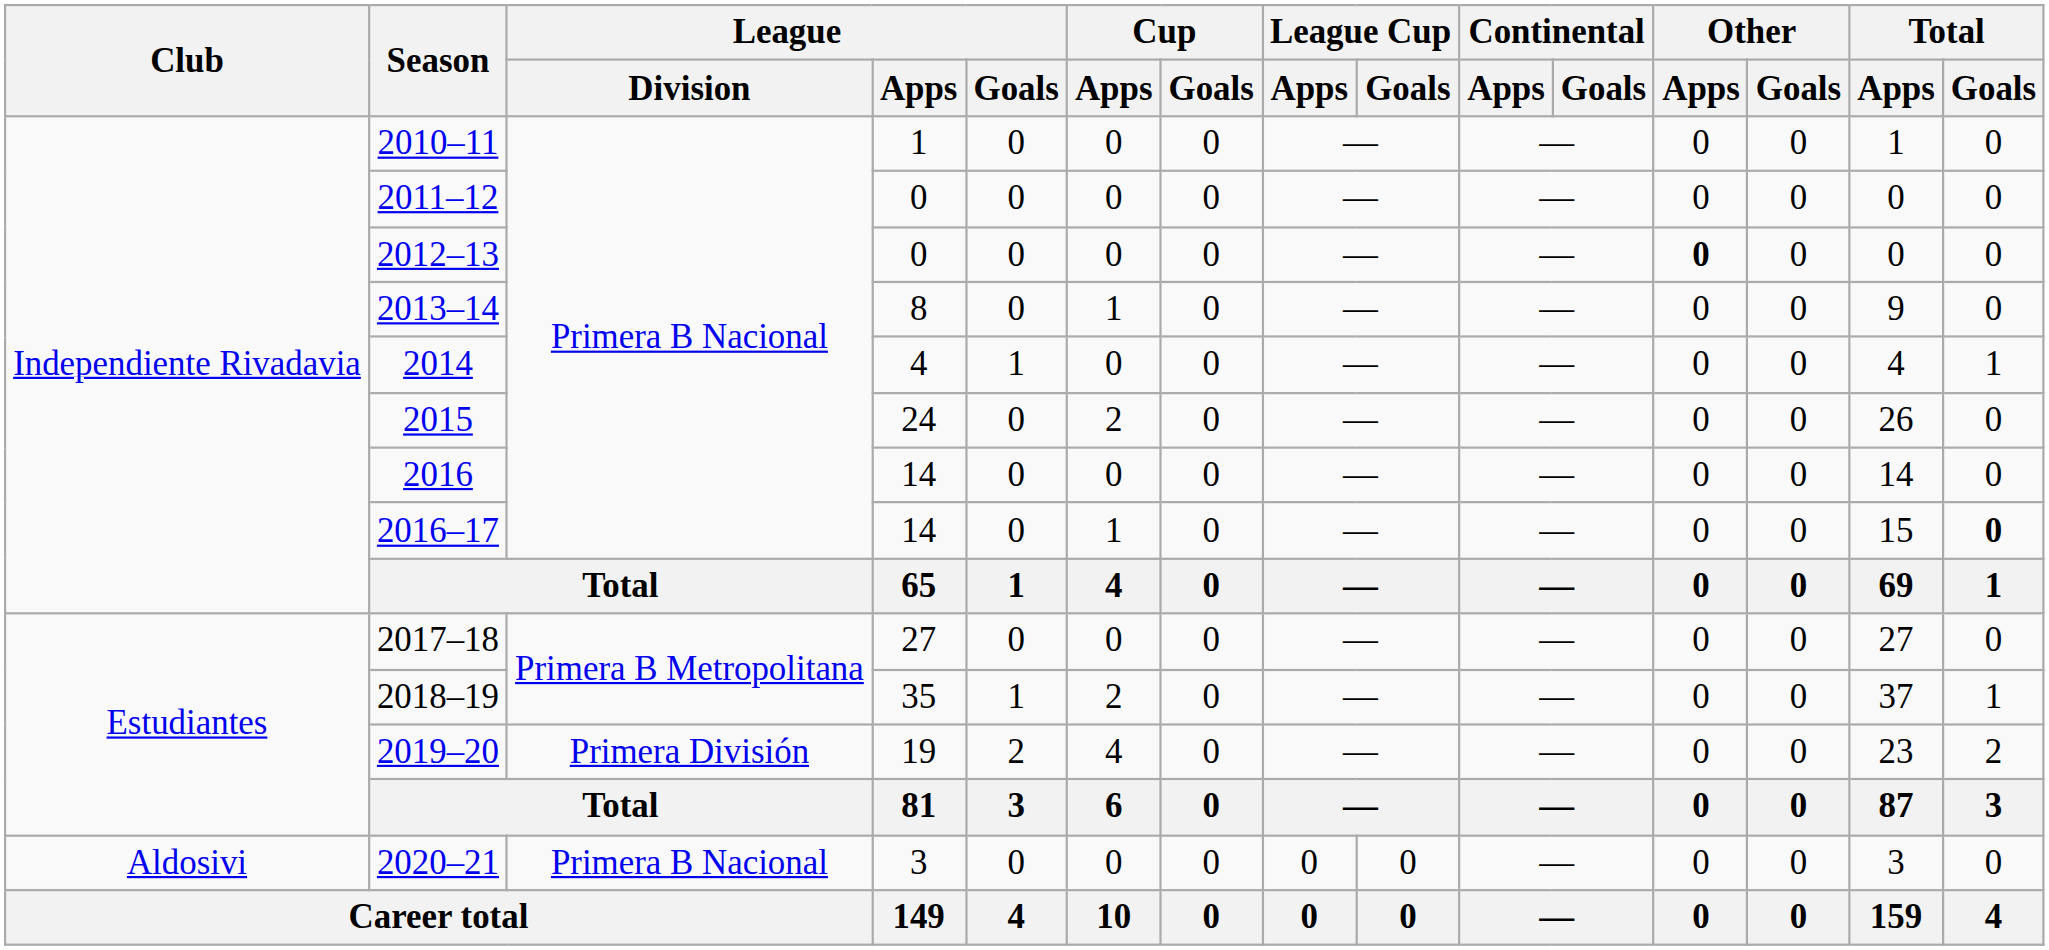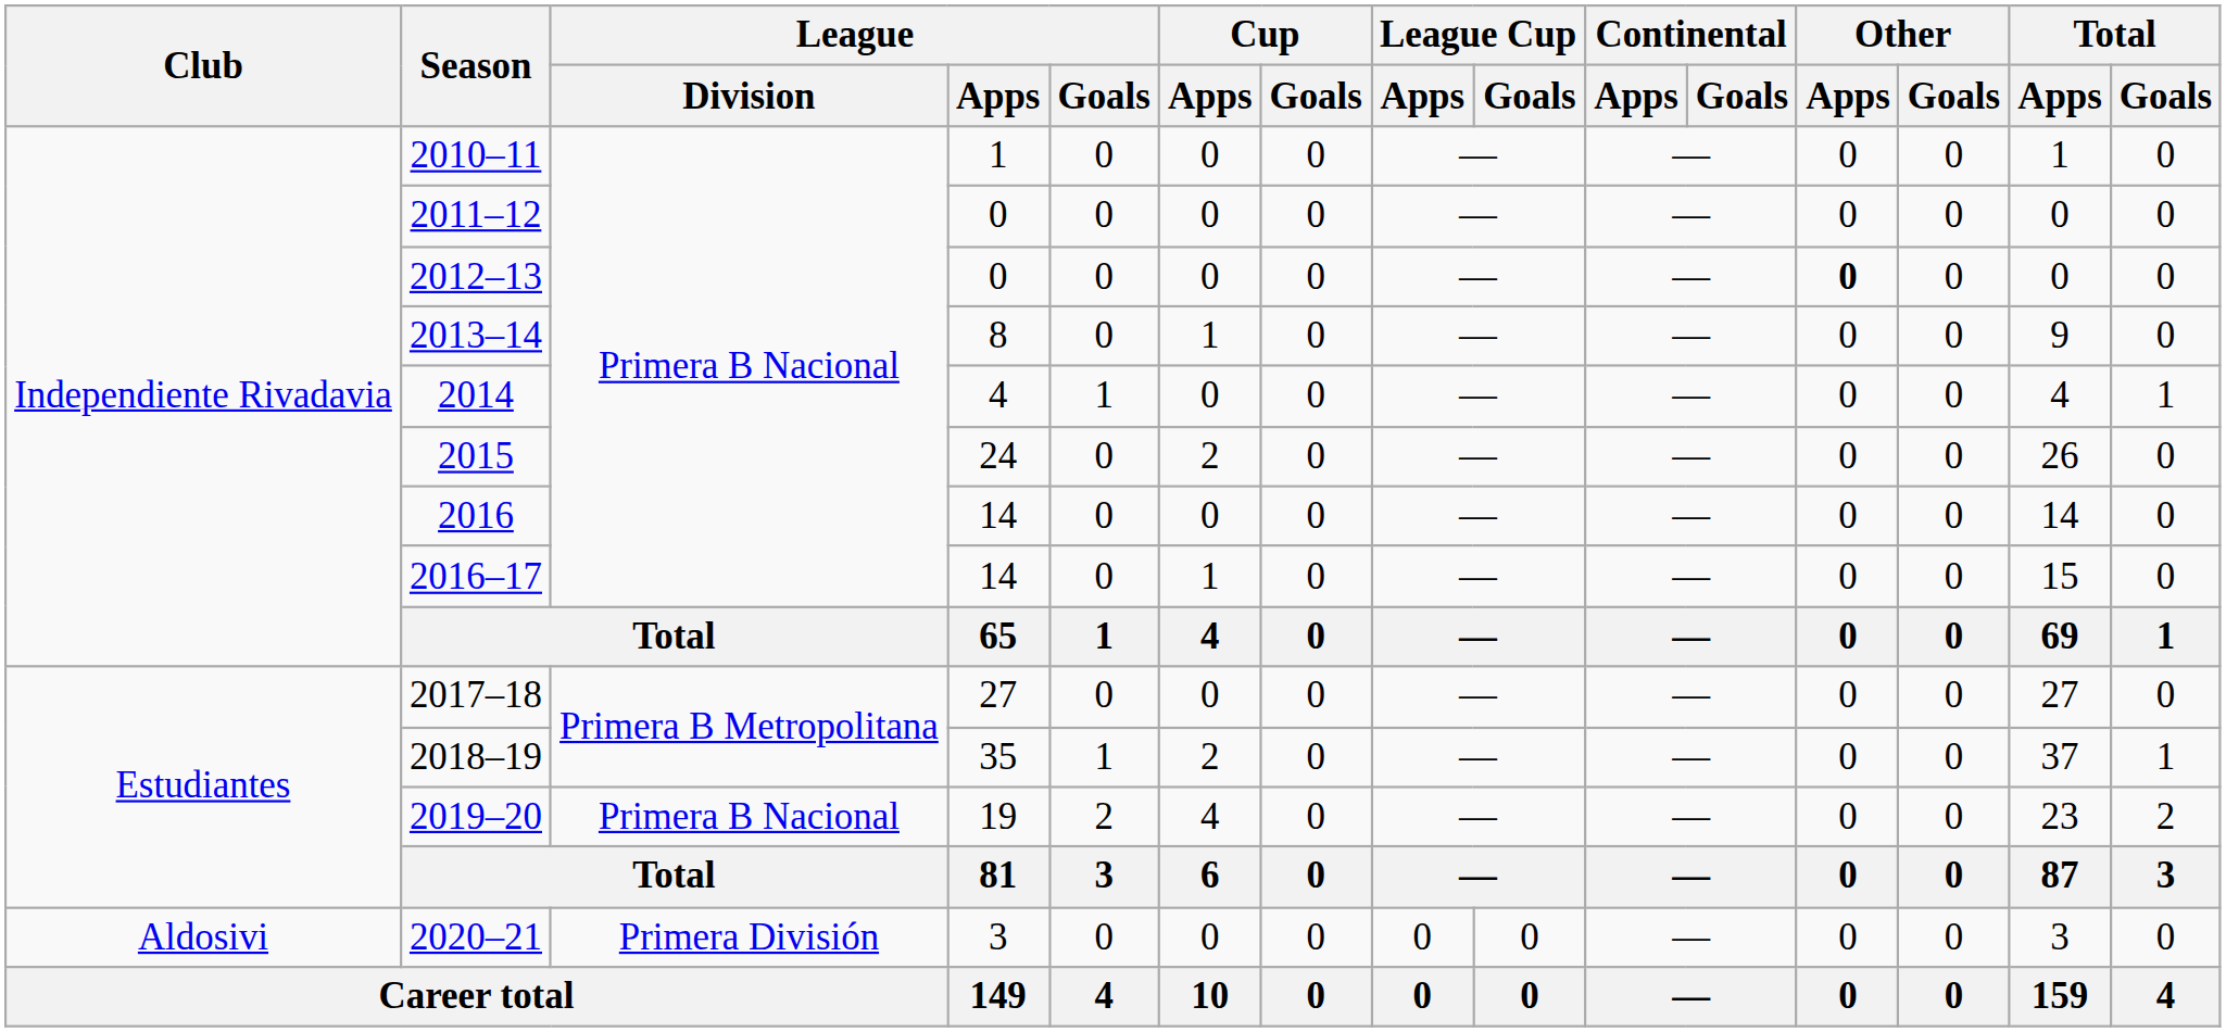 <table class="wikitable" style="text-align:center">
 <tr>
 <th rowspan="2">Club</th>
 <th rowspan="2">Season</th>
 <th colspan="3">League</th>
 <th colspan="2">Cup</th>
 <th colspan="2">League Cup</th>
 <th colspan="2">Continental</th>
 <th colspan="2">Other</th>
 <th colspan="2">Total</th>
 </tr>
 <tr>
 <th>Division</th>
 <th>Apps</th>
 <th>Goals</th>
 <th>Apps</th>
 <th>Goals</th>
 <th>Apps</th>
 <th>Goals</th>
 <th>Apps</th>
 <th>Goals</th>
 <th>Apps</th>
 <th>Goals</th>
 <th>Apps</th>
 <th>Goals</th>
 </tr>
 <tr>
 <td rowspan="9"><a href='#'>Independiente Rivadavia</a></td>
 <td><a href='#'>2010–11</a></td>
 <td rowspan="8"><a href='#'>Primera B Nacional</a></td>
 <td>1</td>
 <td>0</td>
 <td>0</td>
 <td>0</td>
 <td colspan="2">—</td>
 <td colspan="2">—</td>
 <td>0</td>
 <td>0</td>
 <td>1</td>
 <td>0</td>
 </tr>
 <tr>
 <td><a href='#'>2011–12</a></td>
 <td>0</td>
 <td>0</td>
 <td>0</td>
 <td>0</td>
 <td colspan="2">—</td>
 <td colspan="2">—</td>
 <td>0</td>
 <td>0</td>
 <td>0</td>
 <td>0</td>
 </tr>
 <tr>
 <td><a href='#'>2012–13</a></td>
 <td>0</td>
 <td>0</td>
 <td>0</td>
 <td>0</td>
 <td colspan="2">—</td>
 <td colspan="2">—</td>
 <td><strong>0</strong></td>
 <td>0</td>
 <td>0</td>
 <td>0</td>
 </tr>
 <tr>
 <td><a href='#'>2013–14</a></td>
 <td>8</td>
 <td>0</td>
 <td>1</td>
 <td>0</td>
 <td colspan="2">—</td>
 <td colspan="2">—</td>
 <td>0</td>
 <td>0</td>
 <td>9</td>
 <td>0</td>
 </tr>
 <tr>
 <td><a href='#'>2014</a></td>
 <td>4</td>
 <td>1</td>
 <td>0</td>
 <td>0</td>
 <td colspan="2">—</td>
 <td colspan="2">—</td>
 <td>0</td>
 <td>0</td>
 <td>4</td>
 <td>1</td>
 </tr>
 <tr>
 <td><a href='#'>2015</a></td>
 <td>24</td>
 <td>0</td>
 <td>2</td>
 <td>0</td>
 <td colspan="2">—</td>
 <td colspan="2">—</td>
 <td>0</td>
 <td>0</td>
 <td>26</td>
 <td>0</td>
 </tr>
 <tr>
 <td><a href='#'>2016</a></td>
 <td>14</td>
 <td>0</td>
 <td>0</td>
 <td>0</td>
 <td colspan="2">—</td>
 <td colspan="2">—</td>
 <td>0</td>
 <td>0</td>
 <td>14</td>
 <td>0</td>
 </tr>
 <tr>
 <td><a href='#'>2016–17</a></td>
 <td>14</td>
 <td>0</td>
 <td>1</td>
 <td>0</td>
 <td colspan="2">—</td>
 <td colspan="2">—</td>
 <td>0</td>
 <td>0</td>
 <td>15</td>
-<td><strong>0</strong></td>
+<td>0</td>
 </tr>
 <tr>
 <th colspan="2">Total</th>
 <th>65</th>
 <th>1</th>
 <th>4</th>
 <th>0</th>
 <th colspan="2">—</th>
 <th colspan="2">—</th>
 <th>0</th>
 <th>0</th>
 <th>69</th>
 <th>1</th>
 </tr>
 <tr>
 <td rowspan="4"><a href='#'>Estudiantes</a></td>
 <td>2017–18</td>
 <td rowspan="2"><a href='#'>Primera B Metropolitana</a></td>
 <td>27</td>
 <td>0</td>
 <td>0</td>
 <td>0</td>
 <td colspan="2">—</td>
 <td colspan="2">—</td>
 <td>0</td>
 <td>0</td>
 <td>27</td>
 <td>0</td>
 </tr>
 <tr>
 <td>2018–19</td>
 <td>35</td>
 <td>1</td>
 <td>2</td>
 <td>0</td>
 <td colspan="2">—</td>
 <td colspan="2">—</td>
 <td>0</td>
 <td>0</td>
 <td>37</td>
 <td>1</td>
 </tr>
 <tr>
 <td><a href='#'>2019–20</a></td>
-<td rowspan="1"><a href='#'>Primera División</a></td>
+<td rowspan="1"><a href='#'>Primera B Nacional</a></td>
 <td>19</td>
 <td>2</td>
 <td>4</td>
 <td>0</td>
 <td colspan="2">—</td>
 <td colspan="2">—</td>
 <td>0</td>
 <td>0</td>
 <td>23</td>
 <td>2</td>
 </tr>
 <tr>
 <th colspan="2">Total</th>
 <th>81</th>
 <th>3</th>
 <th>6</th>
 <th>0</th>
 <th colspan="2">—</th>
 <th colspan="2">—</th>
 <th>0</th>
 <th>0</th>
 <th>87</th>
 <th>3</th>
 </tr>
 <tr>
 <td rowspan="1"><a href='#'>Aldosivi</a></td>
 <td><a href='#'>2020–21</a></td>
-<td rowspan="1"><a href='#'>Primera B Nacional</a></td>
+<td rowspan="1"><a href='#'>Primera División</a></td>
 <td>3</td>
 <td>0</td>
 <td>0</td>
 <td>0</td>
 <td>0</td>
 <td>0</td>
 <td colspan="2">—</td>
 <td>0</td>
 <td>0</td>
 <td>3</td>
 <td>0</td>
 </tr>
 <tr>
 <th colspan="3">Career total</th>
 <th>149</th>
 <th>4</th>
 <th>10</th>
 <th>0</th>
 <th>0</th>
 <th>0</th>
 <th colspan="2">—</th>
 <th>0</th>
 <th>0</th>
 <th>159</th>
 <th>4</th>
 </tr>
 </table>
